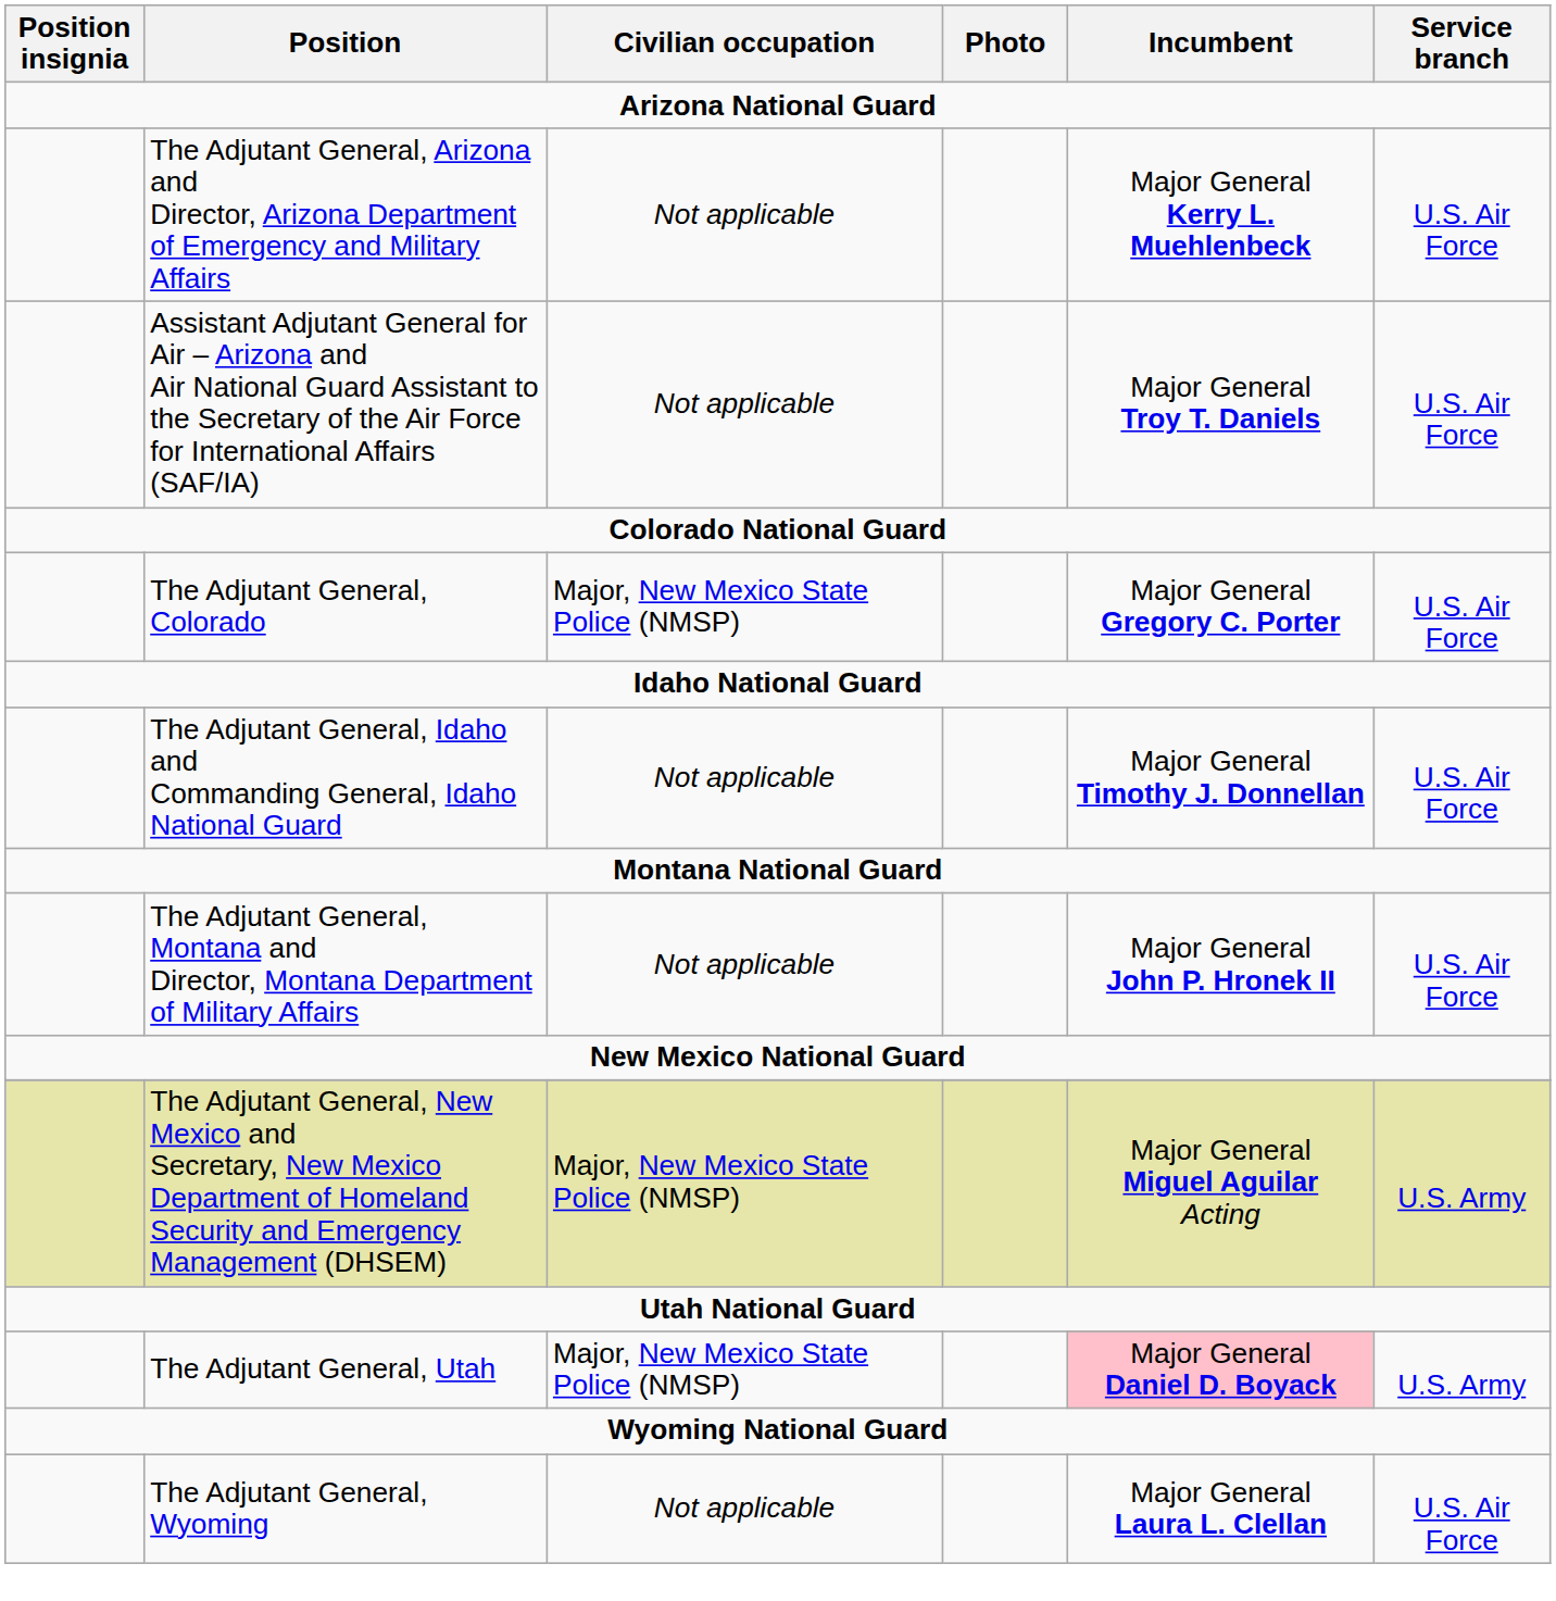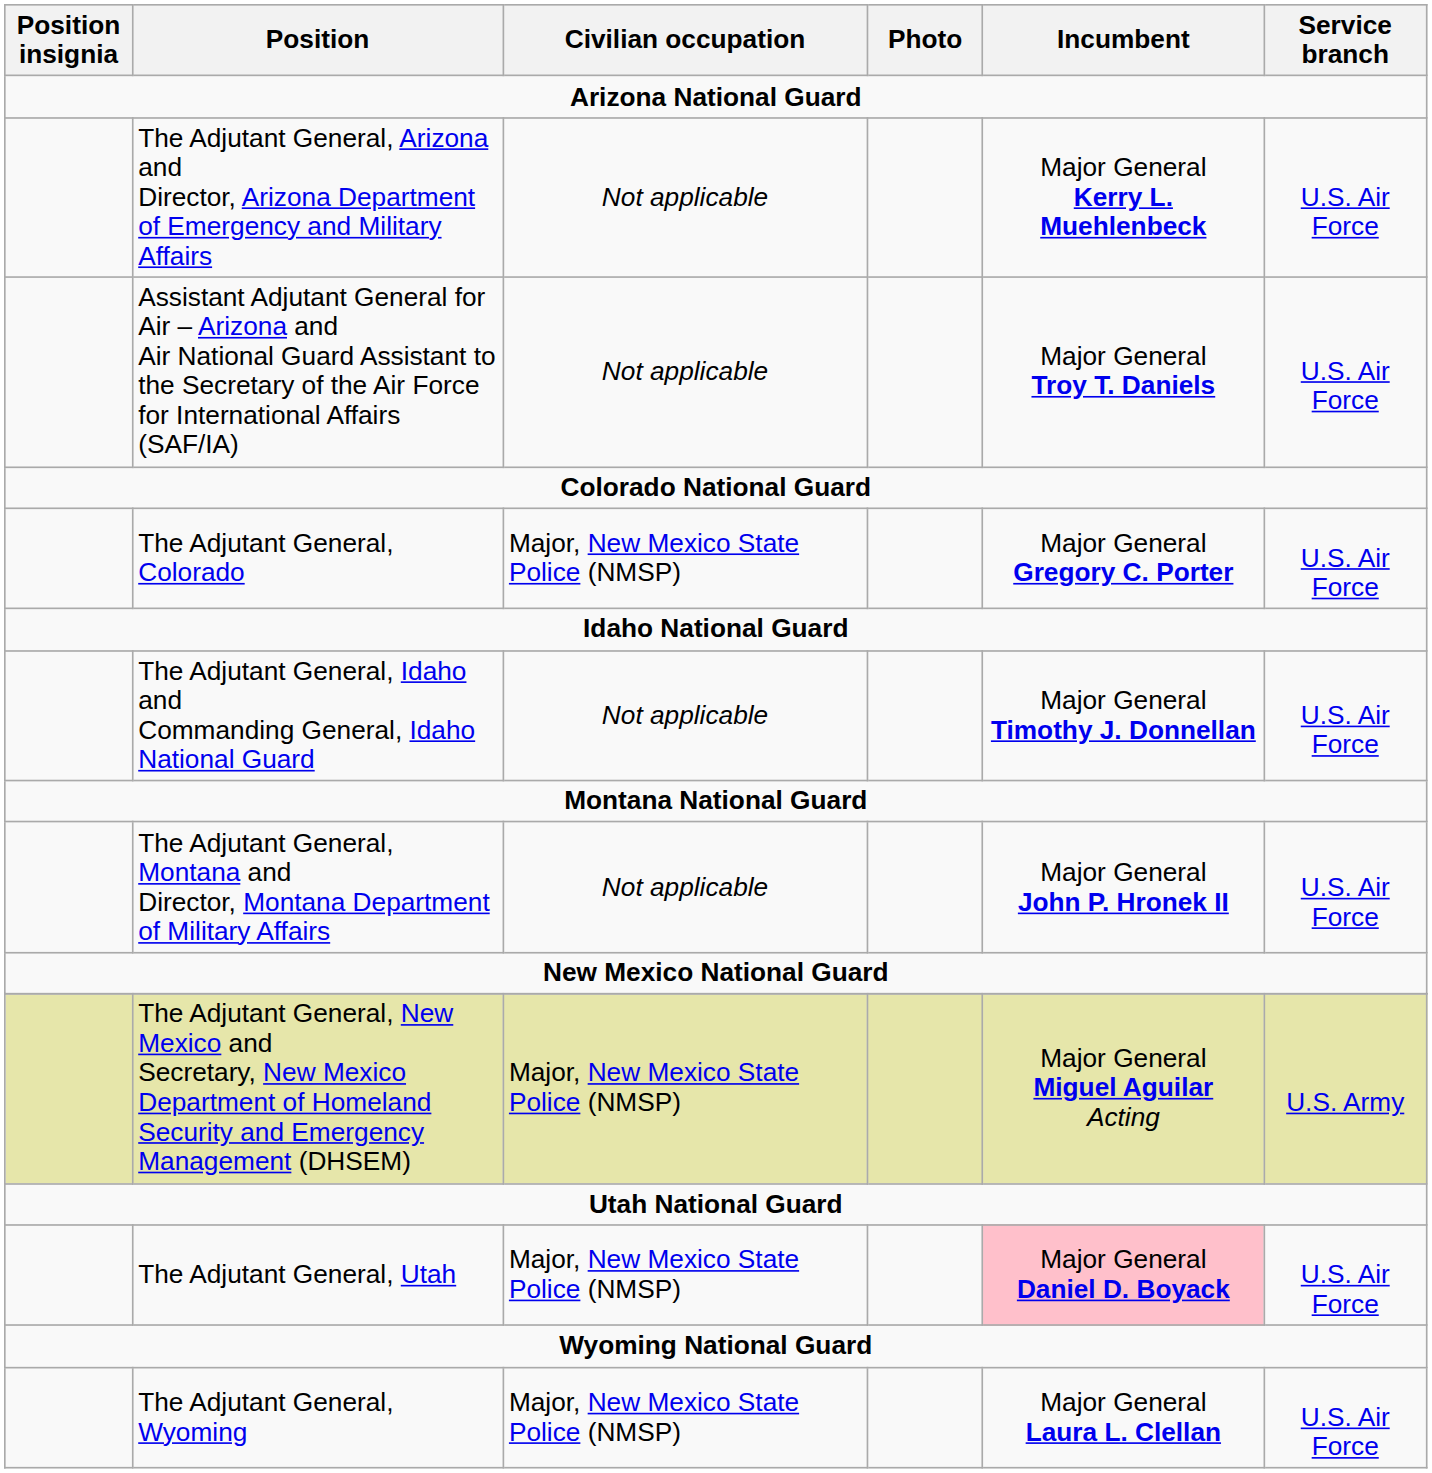 <table class="wikitable">
 <tr>
 <th width="75" style="text-align:center">Position insignia</th>
 <th width="300" style="text-align:center">Position</th>
 <th width="300" style="text-align:center">Civilian occupation</th>
 <th width="75" style="text-align:center">Photo</th>
 <th width="205" style="text-align:center">Incumbent</th>
 <th width="115" style="text-align:center">Service branch</th>
 </tr>
 <tr>
 <td colspan="6" style="text-align:center"><strong>Arizona National Guard</strong></td>
 </tr>
 <tr>
 <td></td>
 <td>The Adjutant General, <a href='#'>Arizona</a> and<br>Director, <a href='#'>Arizona Department of Emergency and Military Affairs</a></td>
 <td style="text-align:center"><em>Not applicable</em></td>
 <td></td>
 <td style="text-align:center">Major General<br><strong><a href='#'>Kerry L. Muehlenbeck</a></strong></td>
 <td style="text-align:center"><br><a href='#'>U.S. Air Force</a></td>
 </tr>
 <tr>
 <td> </td>
 <td>Assistant Adjutant General for Air – <a href='#'>Arizona</a> and<br>Air National Guard Assistant to the Secretary of the Air Force for International Affairs (SAF/IA)</td>
 <td style="text-align:center"><em>Not applicable</em></td>
 <td></td>
 <td style="text-align:center">Major General<br><strong><a href='#'>Troy T. Daniels</a></strong></td>
 <td style="text-align:center"><br><a href='#'>U.S. Air Force</a></td>
 </tr>
 <tr>
 <td colspan="6" style="text-align:center"><strong>Colorado National Guard</strong></td>
 </tr>
 <tr>
 <td></td>
 <td>The Adjutant General, <a href='#'>Colorado</a></td>
 <td>Major, <a href='#'>New Mexico State Police</a> (NMSP)</td>
 <td></td>
 <td style="text-align:center">Major General<br><strong><a href='#'>Gregory C. Porter</a></strong></td>
 <td style="text-align:center"><br><a href='#'>U.S. Air Force</a></td>
 </tr>
 <tr>
 <td colspan="6" style="text-align:center"><strong>Idaho National Guard</strong></td>
 </tr>
 <tr>
 <td></td>
 <td>The Adjutant General, <a href='#'>Idaho</a> and<br>Commanding General, <a href='#'>Idaho National Guard</a></td>
 <td style="text-align:center"><em>Not applicable</em></td>
 <td></td>
 <td style="text-align:center">Major General<br><strong><a href='#'>Timothy J. Donnellan</a></strong></td>
 <td style="text-align:center"><br><a href='#'>U.S. Air Force</a></td>
 </tr>
 <tr>
 <td colspan="6" style="text-align:center"><strong>Montana National Guard</strong></td>
 </tr>
 <tr>
 <td></td>
 <td>The Adjutant General, <a href='#'>Montana</a> and<br>Director, <a href='#'>Montana Department of Military Affairs</a></td>
 <td style="text-align:center"><em>Not applicable</em></td>
 <td></td>
 <td style="text-align:center">Major General<br><strong><a href='#'>John P. Hronek II</a></strong></td>
 <td style="text-align:center"><br><a href='#'>U.S. Air Force</a></td>
 </tr>
 <tr>
 <td colspan="6" style="text-align:center"><strong>New Mexico National Guard</strong></td>
 </tr>
 <tr>
 </tr>
 <tr style=background:#e6e6aa;>
 <td></td>
 <td>The Adjutant General, <a href='#'>New Mexico</a> and<br>Secretary, <a href='#'>New Mexico Department of Homeland Security and Emergency Management</a> (DHSEM)</td>
 <td>Major, <a href='#'>New Mexico State Police</a> (NMSP)</td>
 <td></td>
 <td style="text-align:center">Major General<br><strong><a href='#'>Miguel Aguilar</a></strong><br><em>Acting</em></td>
 <td style="text-align:center"><br><a href='#'>U.S. Army</a></td>
 </tr>
 <tr>
 <td colspan="6" style="text-align:center"><strong>Utah National Guard</strong></td>
 </tr>
 <tr>
 <td></td>
 <td>The Adjutant General, <a href='#'>Utah</a></td>
 <td>Major, <a href='#'>New Mexico State Police</a> (NMSP)</td>
 <td></td>
 <td style="background: pink; text-align:center">Major General<br><strong><a href='#'>Daniel D. Boyack</a></strong></td>
-<td style="text-align:center"><br><a href='#'>U.S. Army</a></td>
+<td style="text-align:center"><br><a href='#'>U.S. Air Force</a></td>
 </tr>
 <tr>
 <td colspan="6" style="text-align:center"><strong>Wyoming National Guard</strong></td>
 </tr>
 <tr>
 <td></td>
 <td>The Adjutant General, <a href='#'>Wyoming</a></td>
-<td style="text-align:center"><em>Not applicable</em></td>
+<td>Major, <a href='#'>New Mexico State Police</a> (NMSP)</td>
 <td></td>
 <td style="text-align:center">Major General<br><strong><a href='#'>Laura L. Clellan</a></strong></td>
 <td style="text-align:center"><br><a href='#'>U.S. Air Force</a></td>
 </tr>
 </table>
